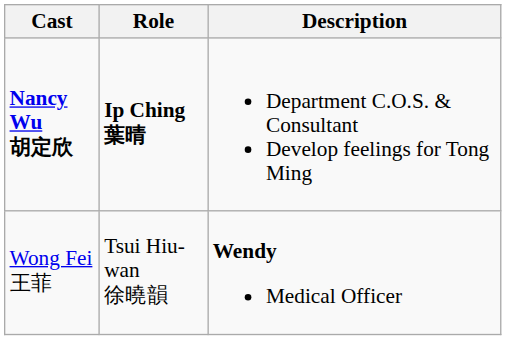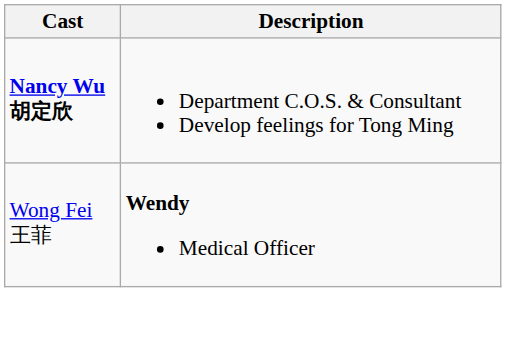 <table class="wikitable" width="60%">
 <tr>
 <th>Cast</th>
-<th>Role</th>
 <th>Description</th>
 </tr>
 <tr>
 <td><strong><a href='#'>Nancy Wu</a> <br> 胡定欣 </strong></td>
-<td><strong> Ip Ching <br> 葉晴 </strong></td>
 <td><br><ul><li>Department C.O.S. & Consultant</li><li>Develop feelings for Tong Ming</li></ul></td>
 </tr>
 <tr>
 <td><a href='#'>Wong Fei</a> <br> 王菲</td>
-<td>Tsui Hiu-wan <br> 徐曉韻</td>
 <td><br><strong>Wendy</strong><ul><li>Medical Officer</li></ul></td>
 </tr>
 </table>
